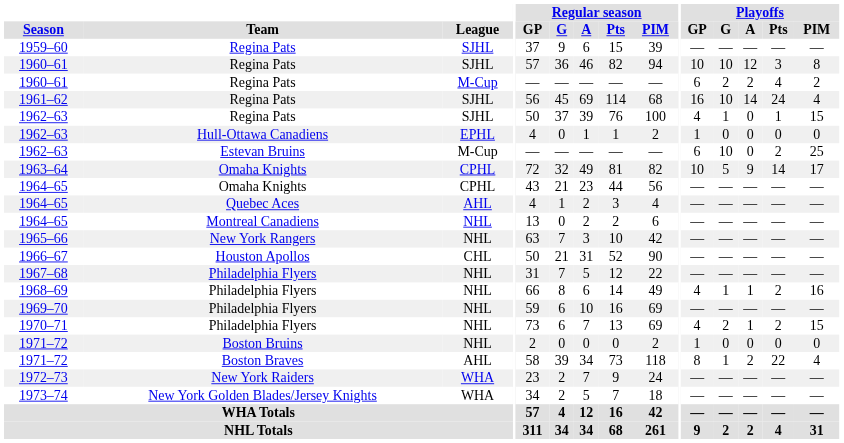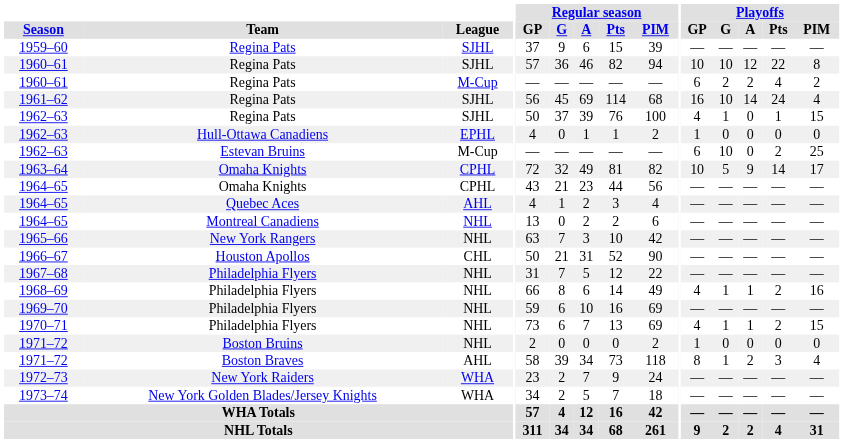 <table border="0" cellpadding="1" cellspacing="0" style="text-align:center; width:60em">
 <tr bgcolor="#e0e0e0">
 <th colspan="3" bgcolor="#ffffff"></th>
 <th rowspan="100" bgcolor="#ffffff"></th>
 <th colspan="5"><a href='#'>Regular season</a></th>
 <th rowspan="100" bgcolor="#ffffff"></th>
 <th colspan="5"><a href='#'>Playoffs</a></th>
 </tr>
 <tr bgcolor="#e0e0e0">
 <th><a href='#'>Season</a></th>
 <th>Team</th>
 <th>League</th>
 <th>GP</th>
 <th><a href='#'>G</a></th>
 <th><a href='#'>A</a></th>
 <th><a href='#'>Pts</a></th>
 <th><a href='#'>PIM</a></th>
 <th>GP</th>
 <th>G</th>
 <th>A</th>
 <th>Pts</th>
 <th>PIM</th>
 </tr>
 <tr>
 <td><a href='#'>1959–60</a></td>
 <td><a href='#'>Regina Pats</a></td>
 <td><a href='#'>SJHL</a></td>
 <td>37</td>
 <td>9</td>
 <td>6</td>
 <td>15</td>
 <td>39</td>
 <td>—</td>
 <td>—</td>
 <td>—</td>
 <td>—</td>
 <td>—</td>
 </tr>
 <tr bgcolor="#f0f0f0">
 <td><a href='#'>1960–61</a></td>
 <td>Regina Pats</td>
 <td>SJHL</td>
 <td>57</td>
 <td>36</td>
 <td>46</td>
 <td>82</td>
 <td>94</td>
 <td>10</td>
 <td>10</td>
 <td>12</td>
-<td>3</td>
+<td>22</td>
 <td>8</td>
 </tr>
 <tr>
 <td><a href='#'>1960–61</a></td>
 <td>Regina Pats</td>
 <td><a href='#'>M-Cup</a></td>
 <td>—</td>
 <td>—</td>
 <td>—</td>
 <td>—</td>
 <td>—</td>
 <td>6</td>
 <td>2</td>
 <td>2</td>
 <td>4</td>
 <td>2</td>
 </tr>
 <tr bgcolor="#f0f0f0">
 <td><a href='#'>1961–62</a></td>
 <td>Regina Pats</td>
 <td>SJHL</td>
 <td>56</td>
 <td>45</td>
 <td>69</td>
 <td>114</td>
 <td>68</td>
 <td>16</td>
 <td>10</td>
 <td>14</td>
 <td>24</td>
 <td>4</td>
 </tr>
 <tr>
 <td><a href='#'>1962–63</a></td>
 <td>Regina Pats</td>
 <td>SJHL</td>
 <td>50</td>
 <td>37</td>
 <td>39</td>
 <td>76</td>
 <td>100</td>
 <td>4</td>
 <td>1</td>
 <td>0</td>
 <td>1</td>
 <td>15</td>
 </tr>
 <tr bgcolor="#f0f0f0">
 <td><a href='#'>1962–63</a></td>
 <td><a href='#'>Hull-Ottawa Canadiens</a></td>
 <td><a href='#'>EPHL</a></td>
 <td>4</td>
 <td>0</td>
 <td>1</td>
 <td>1</td>
 <td>2</td>
 <td>1</td>
 <td>0</td>
 <td>0</td>
 <td>0</td>
 <td>0</td>
 </tr>
 <tr>
 <td><a href='#'>1962–63</a></td>
 <td><a href='#'>Estevan Bruins</a></td>
 <td>M-Cup</td>
 <td>—</td>
 <td>—</td>
 <td>—</td>
 <td>—</td>
 <td>—</td>
 <td>6</td>
 <td>10</td>
 <td>0</td>
 <td>2</td>
 <td>25</td>
 </tr>
 <tr bgcolor="#f0f0f0">
 <td><a href='#'>1963–64</a></td>
 <td><a href='#'>Omaha Knights</a></td>
 <td><a href='#'>CPHL</a></td>
 <td>72</td>
 <td>32</td>
 <td>49</td>
 <td>81</td>
 <td>82</td>
 <td>10</td>
 <td>5</td>
 <td>9</td>
 <td>14</td>
 <td>17</td>
 </tr>
 <tr>
 <td><a href='#'>1964–65</a></td>
 <td>Omaha Knights</td>
 <td>CPHL</td>
 <td>43</td>
 <td>21</td>
 <td>23</td>
 <td>44</td>
 <td>56</td>
 <td>—</td>
 <td>—</td>
 <td>—</td>
 <td>—</td>
 <td>—</td>
 </tr>
 <tr bgcolor="#f0f0f0">
 <td><a href='#'>1964–65</a></td>
 <td><a href='#'>Quebec Aces</a></td>
 <td><a href='#'>AHL</a></td>
 <td>4</td>
 <td>1</td>
 <td>2</td>
 <td>3</td>
 <td>4</td>
 <td>—</td>
 <td>—</td>
 <td>—</td>
 <td>—</td>
 <td>—</td>
 </tr>
 <tr>
 <td><a href='#'>1964–65</a></td>
 <td><a href='#'>Montreal Canadiens</a></td>
 <td><a href='#'>NHL</a></td>
 <td>13</td>
 <td>0</td>
 <td>2</td>
 <td>2</td>
 <td>6</td>
 <td>—</td>
 <td>—</td>
 <td>—</td>
 <td>—</td>
 <td>—</td>
 </tr>
 <tr bgcolor="#f0f0f0">
 <td><a href='#'>1965–66</a></td>
 <td><a href='#'>New York Rangers</a></td>
 <td>NHL</td>
 <td>63</td>
 <td>7</td>
 <td>3</td>
 <td>10</td>
 <td>42</td>
 <td>—</td>
 <td>—</td>
 <td>—</td>
 <td>—</td>
 <td>—</td>
 </tr>
 <tr>
 <td><a href='#'>1966–67</a></td>
 <td><a href='#'>Houston Apollos</a></td>
 <td>CHL</td>
 <td>50</td>
 <td>21</td>
 <td>31</td>
 <td>52</td>
 <td>90</td>
 <td>—</td>
 <td>—</td>
 <td>—</td>
 <td>—</td>
 <td>—</td>
 </tr>
 <tr bgcolor="#f0f0f0">
 <td><a href='#'>1967–68</a></td>
 <td><a href='#'>Philadelphia Flyers</a></td>
 <td>NHL</td>
 <td>31</td>
 <td>7</td>
 <td>5</td>
 <td>12</td>
 <td>22</td>
 <td>—</td>
 <td>—</td>
 <td>—</td>
 <td>—</td>
 <td>—</td>
 </tr>
 <tr>
 <td><a href='#'>1968–69</a></td>
 <td>Philadelphia Flyers</td>
 <td>NHL</td>
 <td>66</td>
 <td>8</td>
 <td>6</td>
 <td>14</td>
 <td>49</td>
 <td>4</td>
 <td>1</td>
 <td>1</td>
 <td>2</td>
 <td>16</td>
 </tr>
 <tr bgcolor="#f0f0f0">
 <td><a href='#'>1969–70</a></td>
 <td>Philadelphia Flyers</td>
 <td>NHL</td>
 <td>59</td>
 <td>6</td>
 <td>10</td>
 <td>16</td>
 <td>69</td>
 <td>—</td>
 <td>—</td>
 <td>—</td>
 <td>—</td>
 <td>—</td>
 </tr>
 <tr>
 <td><a href='#'>1970–71</a></td>
 <td>Philadelphia Flyers</td>
 <td>NHL</td>
 <td>73</td>
 <td>6</td>
 <td>7</td>
 <td>13</td>
 <td>69</td>
 <td>4</td>
-<td>2</td>
+<td>1</td>
 <td>1</td>
 <td>2</td>
 <td>15</td>
 </tr>
 <tr bgcolor="#f0f0f0">
 <td><a href='#'>1971–72</a></td>
 <td><a href='#'>Boston Bruins</a></td>
 <td>NHL</td>
 <td>2</td>
 <td>0</td>
 <td>0</td>
 <td>0</td>
 <td>2</td>
 <td>1</td>
 <td>0</td>
 <td>0</td>
 <td>0</td>
 <td>0</td>
 </tr>
 <tr>
 <td><a href='#'>1971–72</a></td>
 <td><a href='#'>Boston Braves</a></td>
 <td>AHL</td>
 <td>58</td>
 <td>39</td>
 <td>34</td>
 <td>73</td>
 <td>118</td>
 <td>8</td>
 <td>1</td>
 <td>2</td>
-<td>22</td>
+<td>3</td>
 <td>4</td>
 </tr>
 <tr bgcolor="#f0f0f0">
 <td><a href='#'>1972–73</a></td>
 <td><a href='#'>New York Raiders</a></td>
 <td><a href='#'>WHA</a></td>
 <td>23</td>
 <td>2</td>
 <td>7</td>
 <td>9</td>
 <td>24</td>
 <td>—</td>
 <td>—</td>
 <td>—</td>
 <td>—</td>
 <td>—</td>
 </tr>
 <tr>
 <td><a href='#'>1973–74</a></td>
 <td><a href='#'>New York Golden Blades/Jersey Knights</a></td>
 <td>WHA</td>
 <td>34</td>
 <td>2</td>
 <td>5</td>
 <td>7</td>
 <td>18</td>
 <td>—</td>
 <td>—</td>
 <td>—</td>
 <td>—</td>
 <td>—</td>
 </tr>
 <tr bgcolor="#e0e0e0">
 <th colspan=3>WHA Totals</th>
 <th>57</th>
 <th>4</th>
 <th>12</th>
 <th>16</th>
 <th>42</th>
 <th>—</th>
 <th>—</th>
 <th>—</th>
 <th>—</th>
 <th>—</th>
 </tr>
 <tr bgcolor="#e0e0e0">
 <th colspan=3>NHL Totals</th>
 <th>311</th>
 <th>34</th>
 <th>34</th>
 <th>68</th>
 <th>261</th>
 <th>9</th>
 <th>2</th>
 <th>2</th>
 <th>4</th>
 <th>31</th>
 </tr>
 </table>
